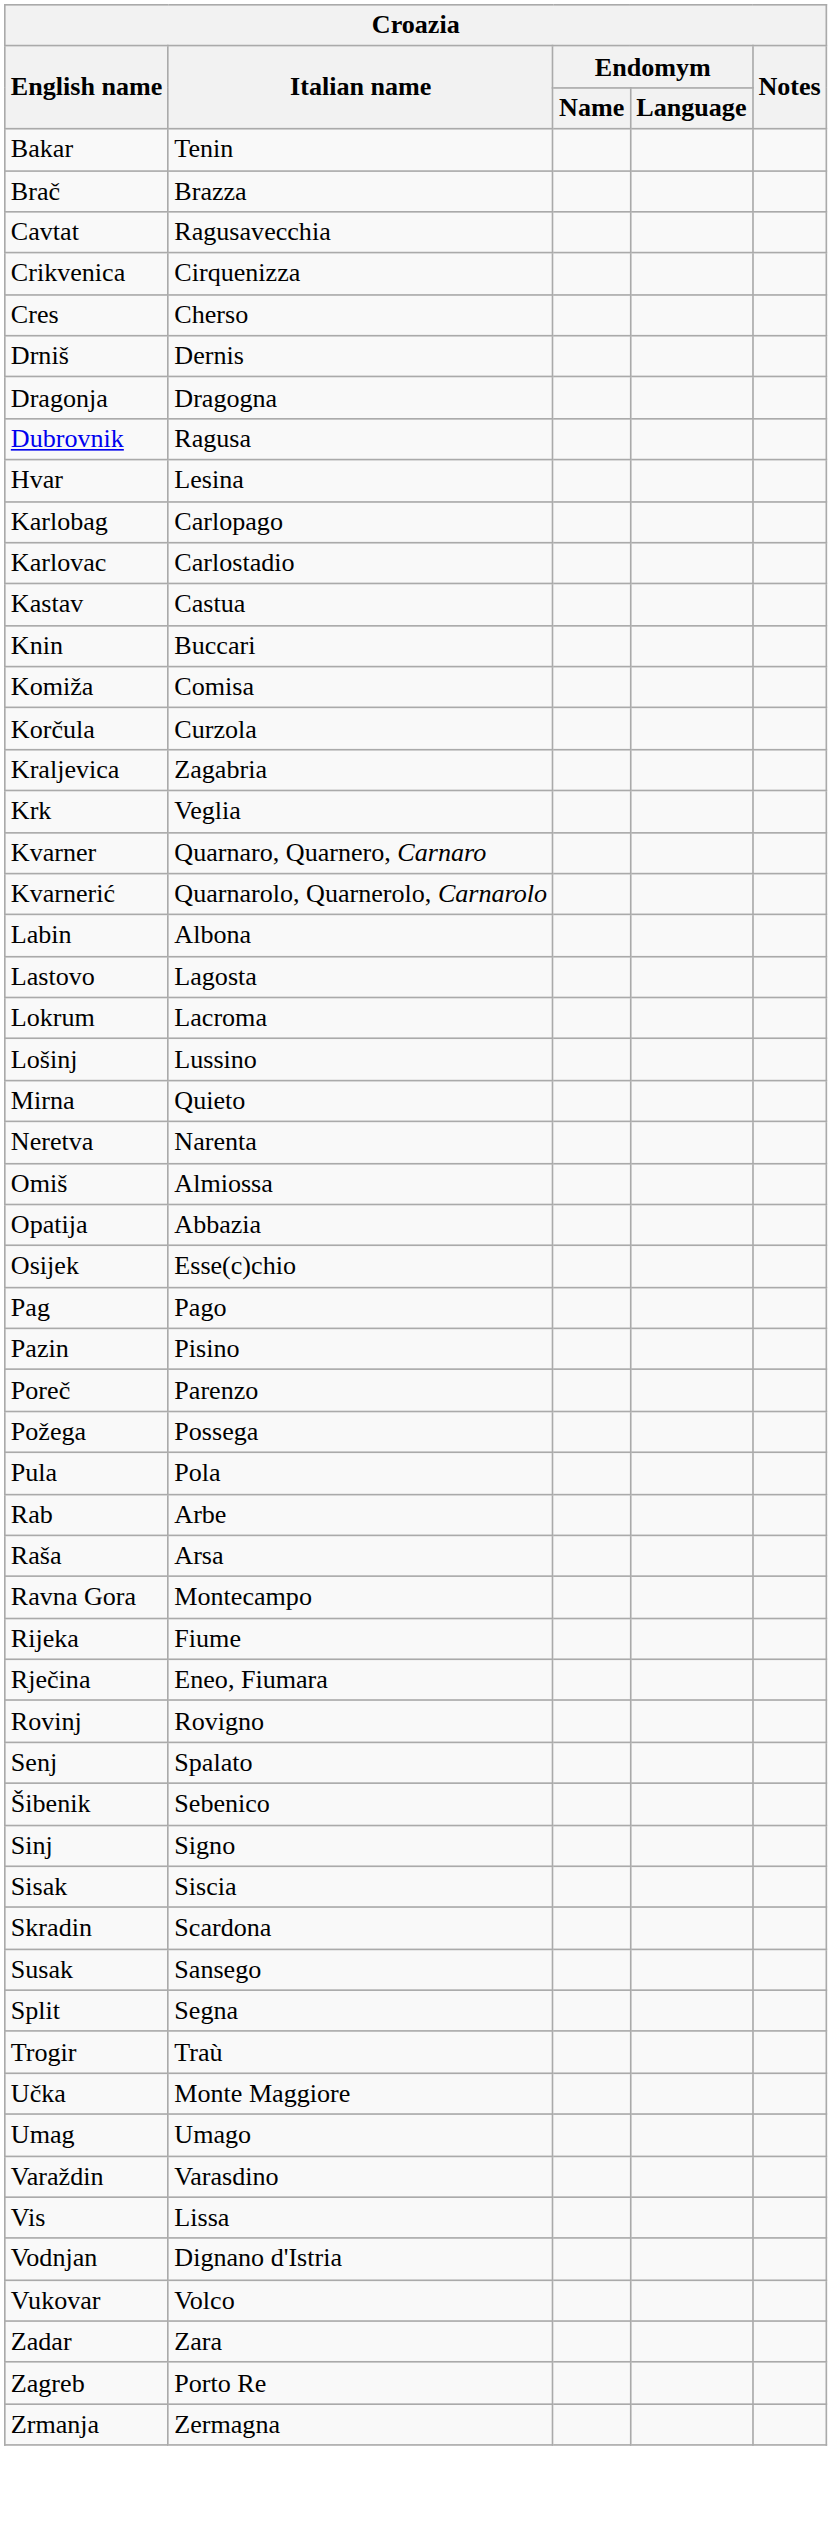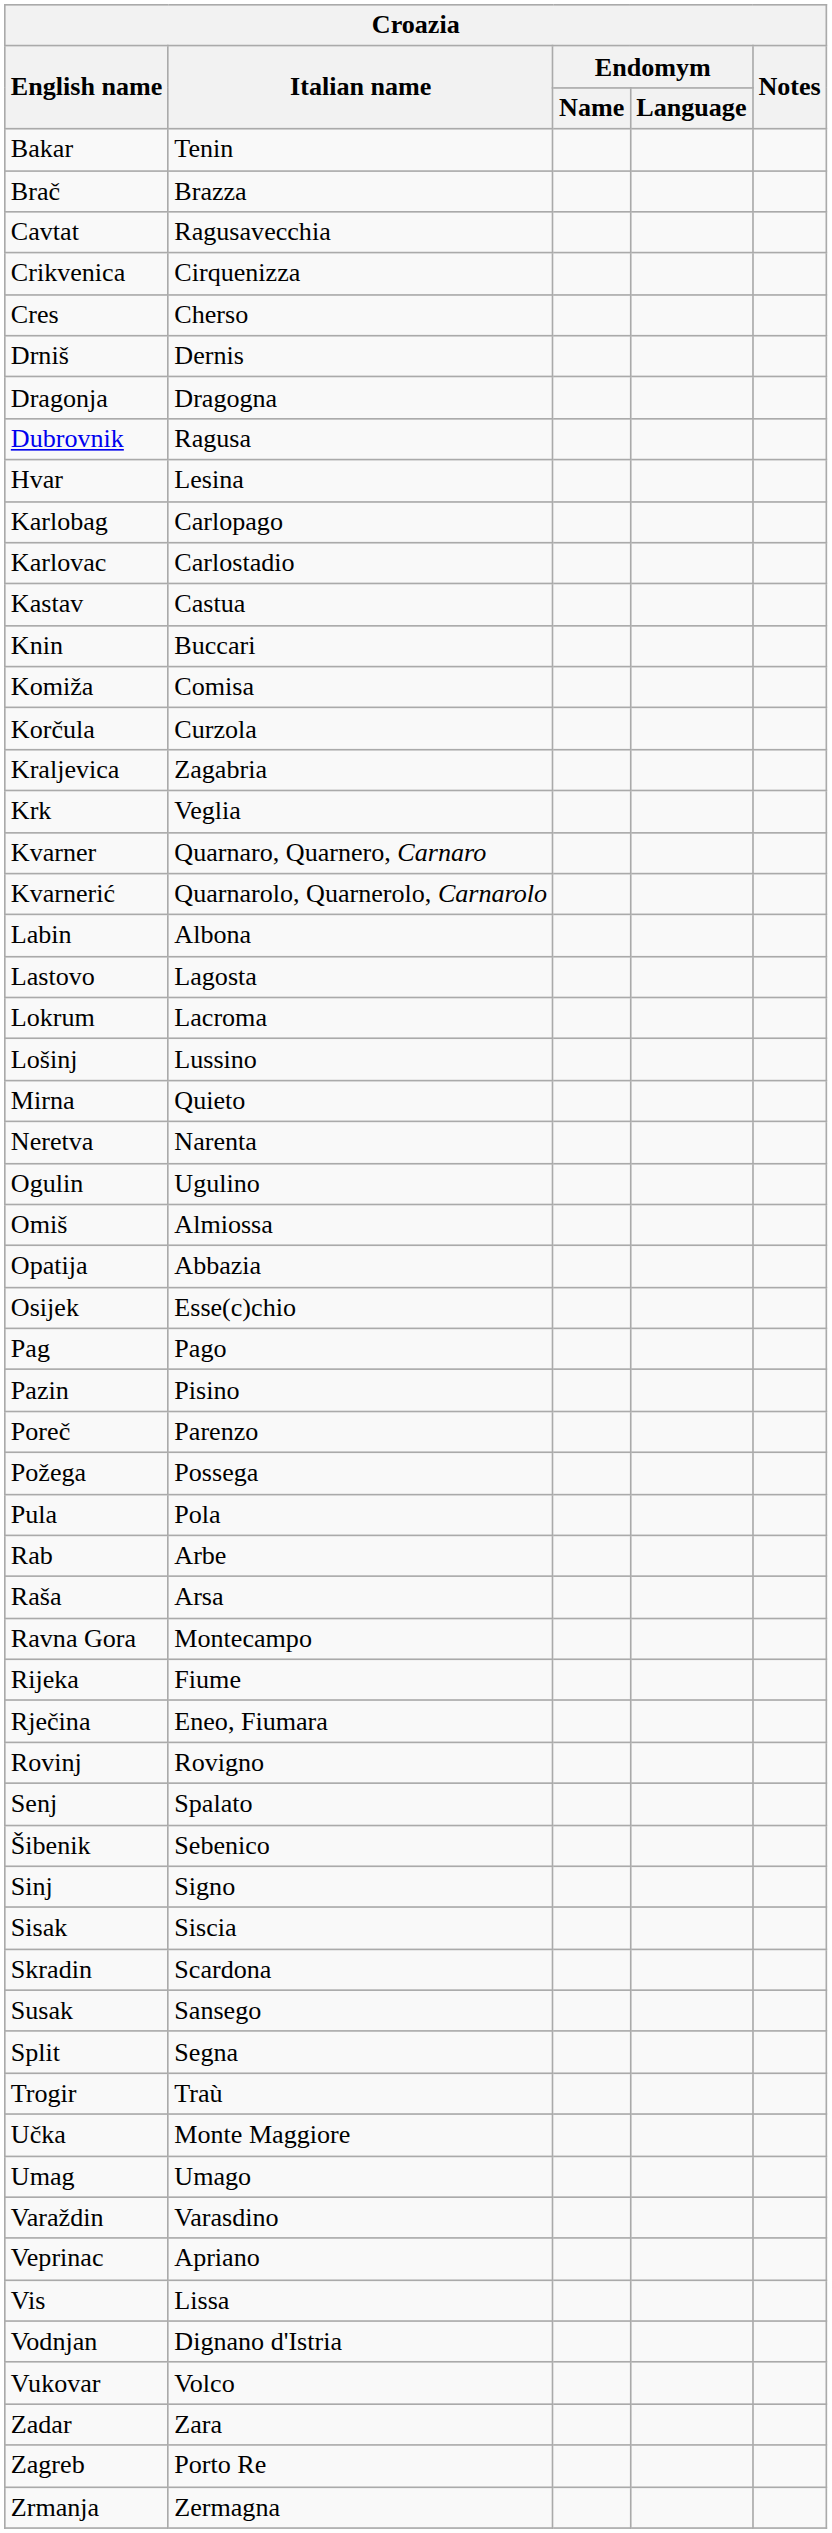 <table class="wikitable sortable">
 <tr>
 <th colspan="5"> Croazia</th>
 </tr>
 <tr>
 <th rowspan="2">English name</th>
 <th rowspan="2">Italian name</th>
 <th colspan="2">Endomym</th>
 <th rowspan="2">Notes</th>
 </tr>
 <tr>
 <th>Name</th>
 <th>Language</th>
 </tr>
 <tr>
 <td>Bakar</td>
 <td>Tenin</td>
 <td></td>
 <td></td>
 <td></td>
 </tr>
 <tr>
 <td>Brač</td>
 <td>Brazza</td>
 <td></td>
 <td></td>
 <td></td>
 </tr>
 <tr>
 <td>Cavtat</td>
 <td>Ragusavecchia</td>
 <td></td>
 <td></td>
 <td></td>
 </tr>
 <tr>
 <td>Crikvenica</td>
 <td>Cirquenizza</td>
 <td></td>
 <td></td>
 <td></td>
 </tr>
 <tr>
 <td>Cres</td>
 <td>Cherso</td>
 <td></td>
 <td></td>
 <td></td>
 </tr>
 <tr>
 <td>Drniš</td>
 <td>Dernis</td>
 <td></td>
 <td></td>
 <td></td>
 </tr>
 <tr>
 <td>Dragonja</td>
 <td>Dragogna</td>
 <td></td>
 <td></td>
 <td></td>
 </tr>
 <tr>
 <td><a href='#'>Dubrovnik</a></td>
 <td>Ragusa</td>
 <td></td>
 <td></td>
 <td></td>
 </tr>
 <tr>
 <td>Hvar</td>
 <td>Lesina</td>
 <td></td>
 <td></td>
 <td></td>
 </tr>
 <tr>
 <td>Karlobag</td>
 <td>Carlopago</td>
 <td></td>
 <td></td>
 <td></td>
 </tr>
 <tr>
 <td>Karlovac</td>
 <td>Carlostadio</td>
 <td></td>
 <td></td>
 <td></td>
 </tr>
 <tr>
 <td>Kastav</td>
 <td>Castua</td>
 <td></td>
 <td></td>
 <td></td>
 </tr>
 <tr>
 <td>Knin</td>
 <td>Buccari</td>
 <td></td>
 <td></td>
 <td></td>
 </tr>
 <tr>
 <td>Komiža</td>
 <td>Comisa</td>
 <td></td>
 <td></td>
 <td></td>
 </tr>
 <tr>
 <td>Korčula</td>
 <td>Curzola</td>
 <td></td>
 <td></td>
 <td></td>
 </tr>
 <tr>
 <td>Kraljevica</td>
 <td>Zagabria</td>
 <td></td>
 <td></td>
 <td></td>
 </tr>
 <tr>
 <td>Krk</td>
 <td>Veglia</td>
 <td></td>
 <td></td>
 <td></td>
 </tr>
 <tr>
 <td>Kvarner</td>
 <td>Quarnaro, Quarnero, <em>Carnaro</em></td>
 <td></td>
 <td></td>
 <td></td>
 </tr>
 <tr>
 <td>Kvarnerić</td>
 <td>Quarnarolo, Quarnerolo, <em>Carnarolo</em></td>
 <td></td>
 <td></td>
 <td></td>
 </tr>
 <tr>
 <td>Labin</td>
 <td>Albona</td>
 <td></td>
 <td></td>
 <td></td>
 </tr>
 <tr>
 <td>Lastovo</td>
 <td>Lagosta</td>
 <td></td>
 <td></td>
 <td></td>
 </tr>
 <tr>
 <td>Lokrum</td>
 <td>Lacroma</td>
 <td></td>
 <td></td>
 <td></td>
 </tr>
 <tr>
 <td>Lošinj</td>
 <td>Lussino</td>
 <td></td>
 <td></td>
 <td></td>
 </tr>
 <tr>
 <td>Mirna</td>
 <td>Quieto</td>
 <td></td>
 <td></td>
 <td></td>
 </tr>
 <tr>
 <td>Neretva</td>
 <td>Narenta</td>
 <td></td>
 <td></td>
 <td></td>
 </tr>
 <tr>
+<td>Ogulin</td>
+<td>Ugulino</td>
+<td></td>
+<td></td>
+<td></td>
+</tr>
+<tr>
 <td>Omiš</td>
 <td>Almiossa</td>
 <td></td>
 <td></td>
 <td></td>
 </tr>
 <tr>
 <td>Opatija</td>
 <td>Abbazia</td>
 <td></td>
 <td></td>
 <td></td>
 </tr>
 <tr>
 <td>Osijek</td>
 <td>Esse(c)chio</td>
 <td></td>
 <td></td>
 <td></td>
 </tr>
 <tr>
 <td>Pag</td>
 <td>Pago</td>
 <td></td>
 <td></td>
 <td></td>
 </tr>
 <tr>
 <td>Pazin</td>
 <td>Pisino</td>
 <td></td>
 <td></td>
 <td></td>
 </tr>
 <tr>
 <td>Poreč</td>
 <td>Parenzo</td>
 <td></td>
 <td></td>
 <td></td>
 </tr>
 <tr>
 <td>Požega</td>
 <td>Possega</td>
 <td></td>
 <td></td>
 <td></td>
 </tr>
 <tr>
 <td>Pula</td>
 <td>Pola</td>
 <td></td>
 <td></td>
 <td></td>
 </tr>
 <tr>
 <td>Rab</td>
 <td>Arbe</td>
 <td></td>
 <td></td>
 <td></td>
 </tr>
 <tr>
 <td>Raša</td>
 <td>Arsa</td>
 <td></td>
 <td></td>
 <td></td>
 </tr>
 <tr>
 <td>Ravna Gora</td>
 <td>Montecampo</td>
 <td></td>
 <td></td>
 <td></td>
 </tr>
 <tr>
 <td>Rijeka</td>
 <td>Fiume</td>
 <td></td>
 <td></td>
 <td></td>
 </tr>
 <tr>
 <td>Rječina</td>
 <td>Eneo, Fiumara</td>
 <td></td>
 <td></td>
 <td></td>
 </tr>
 <tr>
 <td>Rovinj</td>
 <td>Rovigno</td>
 <td></td>
 <td></td>
 <td></td>
 </tr>
 <tr>
 <td>Senj</td>
 <td>Spalato</td>
 <td></td>
 <td></td>
 <td></td>
 </tr>
 <tr>
 <td>Šibenik</td>
 <td>Sebenico</td>
 <td></td>
 <td></td>
 <td></td>
 </tr>
 <tr>
 <td>Sinj</td>
 <td>Signo</td>
 <td></td>
 <td></td>
 <td></td>
 </tr>
 <tr>
 <td>Sisak</td>
 <td>Siscia</td>
 <td></td>
 <td></td>
 <td></td>
 </tr>
 <tr>
 <td>Skradin</td>
 <td>Scardona</td>
 <td></td>
 <td></td>
 <td></td>
 </tr>
 <tr>
 <td>Susak</td>
 <td>Sansego</td>
 <td></td>
 <td></td>
 <td></td>
 </tr>
 <tr>
 <td>Split</td>
 <td>Segna</td>
 <td></td>
 <td></td>
 <td></td>
 </tr>
 <tr>
 <td>Trogir</td>
 <td>Traù</td>
 <td></td>
 <td></td>
 <td></td>
 </tr>
 <tr>
 <td>Učka</td>
 <td>Monte Maggiore</td>
 <td></td>
 <td></td>
 <td></td>
 </tr>
 <tr>
 <td>Umag</td>
 <td>Umago</td>
 <td></td>
 <td></td>
 <td></td>
 </tr>
 <tr>
 <td>Varaždin</td>
 <td>Varasdino</td>
 <td></td>
 <td></td>
 <td></td>
 </tr>
 <tr>
+<td>Veprinac</td>
+<td>Apriano</td>
+<td></td>
+<td></td>
+<td></td>
+</tr>
+<tr>
 <td>Vis</td>
 <td>Lissa</td>
 <td></td>
 <td></td>
 <td></td>
 </tr>
 <tr>
 <td>Vodnjan</td>
 <td>Dignano d'Istria</td>
 <td></td>
 <td></td>
 <td></td>
 </tr>
 <tr>
 <td>Vukovar</td>
 <td>Volco</td>
 <td></td>
 <td></td>
 <td></td>
 </tr>
 <tr>
 <td>Zadar</td>
 <td>Zara</td>
 <td></td>
 <td></td>
 <td></td>
 </tr>
 <tr>
 <td>Zagreb</td>
 <td>Porto Re</td>
 <td></td>
 <td></td>
 <td></td>
 </tr>
 <tr>
 <td>Zrmanja</td>
 <td>Zermagna</td>
 <td></td>
 <td></td>
 <td></td>
 </tr>
 </table>
